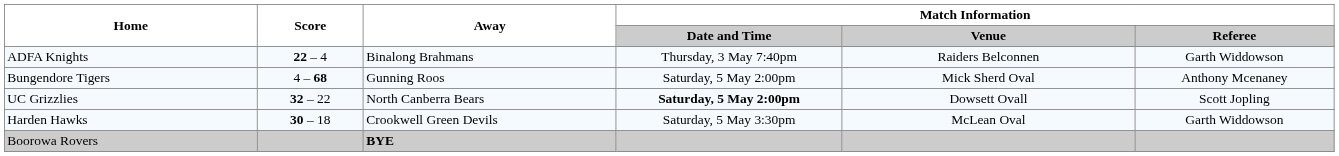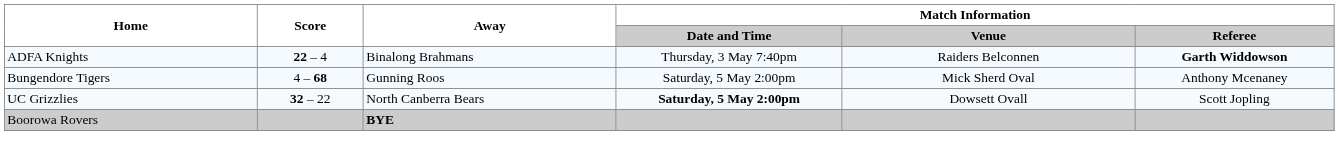 <table border="1" cellpadding="3" cellspacing="0" width="100%" style="border-collapse:collapse;  text-align:center;">
 <tr>
 <th rowspan="2" width="19%">Home</th>
 <th rowspan="2" width="8%">Score</th>
 <th rowspan="2" width="19%">Away</th>
 <th colspan="3">Match Information</th>
 </tr>
 <tr bgcolor="#CCCCCC">
 <th width="17%">Date and Time</th>
 <th width="22%">Venue</th>
 <th width="50%">Referee</th>
 </tr>
 <tr style="text-align:center; background:#f5faff;">
 <td align="left"> ADFA Knights</td>
 <td><strong>22</strong> – 4</td>
 <td align="left"> Binalong Brahmans</td>
 <td>Thursday, 3 May 7:40pm</td>
 <td>Raiders Belconnen</td>
-<td>Garth Widdowson</td>
+<td><strong>Garth Widdowson</strong></td>
 </tr>
 <tr style="text-align:center; background:#f5faff;">
 <td align="left"> Bungendore Tigers</td>
 <td>4 – <strong>68</strong></td>
 <td align="left"> Gunning Roos</td>
 <td>Saturday, 5 May 2:00pm</td>
 <td>Mick Sherd Oval</td>
 <td>Anthony Mcenaney</td>
 </tr>
 <tr style="text-align:center; background:#f5faff;">
 <td align="left"><strong></strong> UC Grizzlies</td>
 <td><strong>32</strong> – 22</td>
 <td align="left"> North Canberra Bears</td>
 <td><strong>Saturday, 5 May 2:00pm</strong></td>
 <td>Dowsett Ovall</td>
 <td>Scott Jopling</td>
 </tr>
-<tr style="text-align:center; background:#f5faff;">
-<td align="left"> Harden Hawks</td>
-<td><strong>30</strong> – 18</td>
-<td align="left"> Crookwell Green Devils</td>
-<td>Saturday, 5 May 3:30pm</td>
-<td>McLean Oval</td>
-<td>Garth Widdowson</td>
-</tr>
 <tr style="text-align:center; background:#CCCCCC;">
 <td align="left"> Boorowa Rovers</td>
 <td></td>
 <td align="left"><strong>BYE</strong></td>
 <td></td>
 <td></td>
 <td></td>
 </tr>
 </table>
